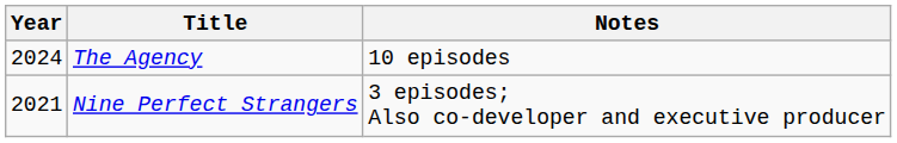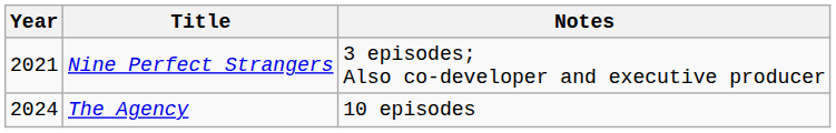 <table class="wikitable">
 <tr>
 <th>Year</th>
 <th>Title</th>
 <th>Notes</th>
 </tr>
 <tr>
+<td>2021</td>
+<td><em><a href='#'>Nine Perfect Strangers</a></em></td>
+<td>3 episodes;<br>Also co-developer and executive producer</td>
+</tr>
+<tr>
 <td>2024</td>
 <td><em><a href='#'>The Agency</a></em></td>
 <td>10 episodes</td>
 </tr>
-<tr>
-<td>2021</td>
-<td><em><a href='#'>Nine Perfect Strangers</a></em></td>
-<td>3 episodes;<br>Also co-developer and executive producer</td>
-</tr>
 </table>
